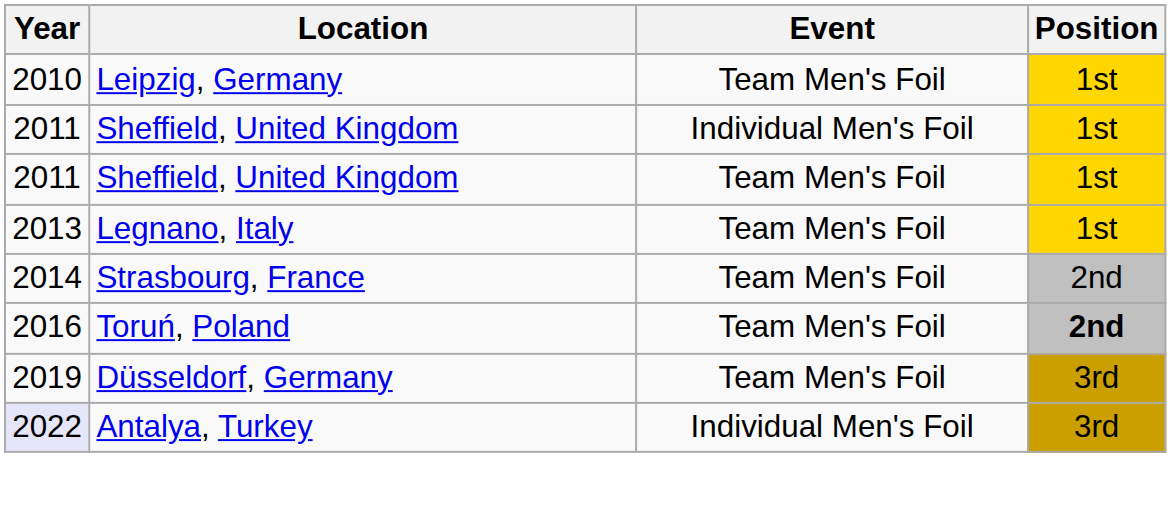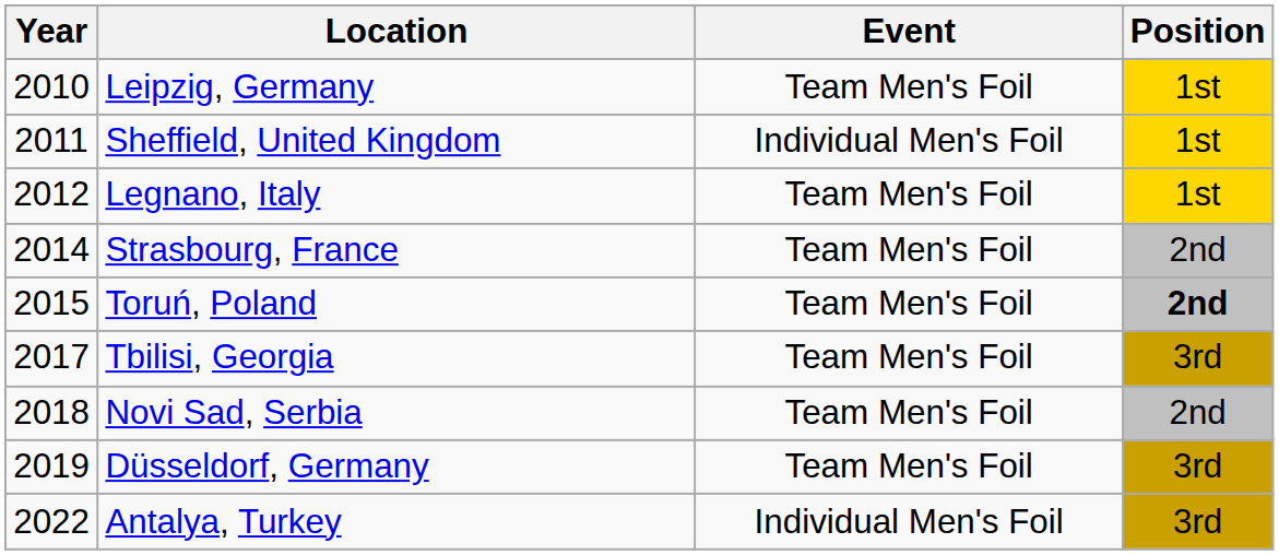 <table class="wikitable" style="text-align:center;">
 <tr>
 <th>Year</th>
 <th style="width:17em">Location</th>
 <th style="width:12em">Event</th>
 <th>Position</th>
 </tr>
 <tr>
 <td>2010</td>
 <td rowspan="1" align="left"> <a href='#'>Leipzig</a>, <a href='#'>Germany</a></td>
 <td>Team Men's Foil</td>
 <td bgcolor="gold">1st</td>
 </tr>
 <tr>
 <td>2011</td>
 <td rowspan="1" align="left"> <a href='#'>Sheffield</a>, <a href='#'>United Kingdom</a></td>
 <td>Individual Men's Foil</td>
 <td bgcolor="gold">1st</td>
 </tr>
 <tr>
-<td>2011</td>
-<td rowspan="1" align="left"> <a href='#'>Sheffield</a>, <a href='#'>United Kingdom</a></td>
-<td>Team Men's Foil</td>
-<td bgcolor="gold">1st</td>
-</tr>
-<tr>
-<td>2013</td>
+<td>2012</td>
 <td rowspan="1" align="left"> <a href='#'>Legnano</a>, <a href='#'>Italy</a></td>
 <td>Team Men's Foil</td>
 <td bgcolor="gold">1st</td>
 </tr>
 <tr>
 <td>2014</td>
 <td rowspan="1" align="left"> <a href='#'>Strasbourg</a>, <a href='#'>France</a></td>
 <td>Team Men's Foil</td>
 <td bgcolor="silver">2nd</td>
 </tr>
 <tr>
-<td>2016</td>
+<td>2015</td>
 <td rowspan="1" align="left"> <a href='#'>Toruń</a>, <a href='#'>Poland</a></td>
 <td>Team Men's Foil</td>
 <td bgcolor="silver"><strong>2nd</strong></td>
+</tr>
+<tr>
+<td>2017</td>
+<td rowspan="1" align="left"> <a href='#'>Tbilisi</a>, <a href='#'>Georgia</a></td>
+<td>Team Men's Foil</td>
+<td bgcolor="caramel">3rd</td>
+</tr>
+<tr>
+<td rowspan="1">2018</td>
+<td rowspan="1" align="left"> <a href='#'>Novi Sad</a>, <a href='#'>Serbia</a></td>
+<td>Team Men's Foil</td>
+<td bgcolor="silver">2nd</td>
 </tr>
 <tr>
 <td>2019</td>
 <td rowspan="1" align="left"> <a href='#'>Düsseldorf</a>, <a href='#'>Germany</a></td>
 <td>Team Men's Foil</td>
 <td bgcolor="caramel">3rd</td>
 </tr>
 <tr>
-<td style="background: lavender;">2022</td>
+<td>2022</td>
 <td rowspan="1" align="left"> <a href='#'>Antalya</a>, <a href='#'>Turkey</a></td>
 <td>Individual Men's Foil</td>
 <td bgcolor="caramel">3rd</td>
 </tr>
 </table>
